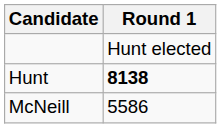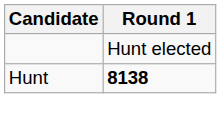 <table class=wikitable>
 <tr>
 <th>Candidate</th>
 <th>Round 1</th>
 </tr>
 <tr>
 <td></td>
 <td>Hunt elected</td>
 </tr>
 <tr>
 <td>Hunt</td>
 <td><strong>8138</strong></td>
 </tr>
-<tr>
-<td>McNeill</td>
-<td>5586</td>
-</tr>
 </table>
